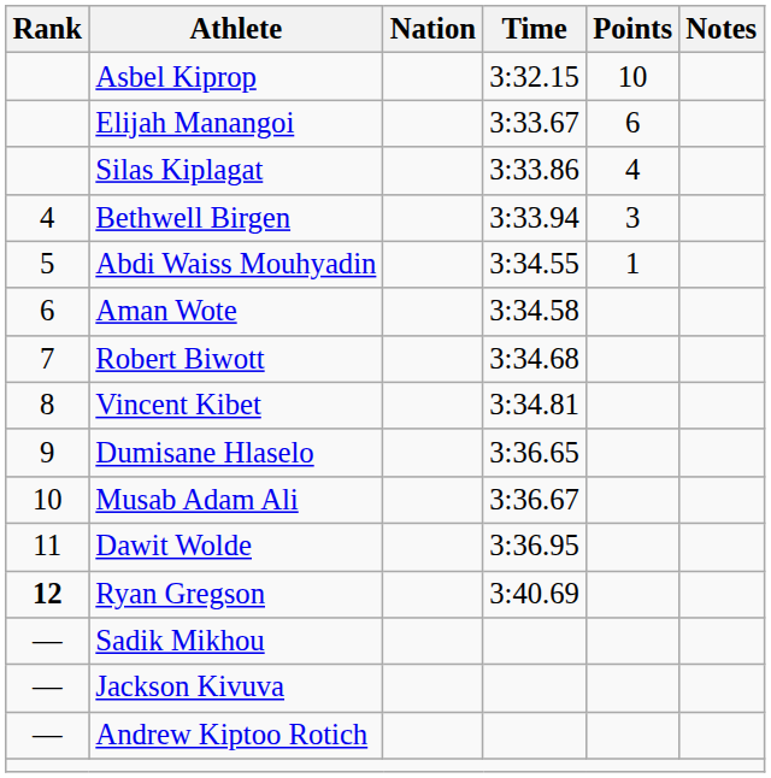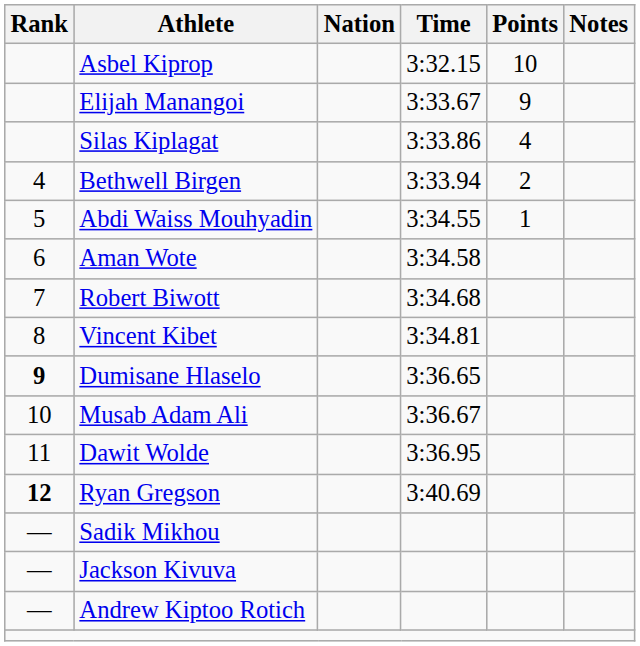 <table class="wikitable mw-datatable sortable" style="text-align:center;">
 <tr>
 <th>Rank</th>
 <th>Athlete</th>
 <th>Nation</th>
 <th>Time</th>
 <th>Points</th>
 <th>Notes</th>
 </tr>
 <tr>
 <td></td>
 <td align=left><a href='#'>Asbel Kiprop</a></td>
 <td align=left></td>
 <td>3:32.15</td>
 <td>10</td>
 <td></td>
 </tr>
 <tr>
 <td></td>
 <td align=left><a href='#'>Elijah Manangoi</a></td>
 <td align=left></td>
 <td>3:33.67</td>
-<td>6</td>
+<td>9</td>
 <td></td>
 </tr>
 <tr>
 <td></td>
 <td align=left><a href='#'>Silas Kiplagat</a></td>
 <td align=left></td>
 <td>3:33.86</td>
 <td>4</td>
 <td></td>
 </tr>
 <tr>
 <td>4</td>
 <td align=left><a href='#'>Bethwell Birgen</a></td>
 <td align=left></td>
 <td>3:33.94</td>
-<td>3</td>
+<td>2</td>
 <td></td>
 </tr>
 <tr>
 <td>5</td>
 <td align=left><a href='#'>Abdi Waiss Mouhyadin</a></td>
 <td align=left></td>
 <td>3:34.55</td>
 <td>1</td>
 <td></td>
 </tr>
 <tr>
 <td>6</td>
 <td align=left><a href='#'>Aman Wote</a></td>
 <td align=left></td>
 <td>3:34.58</td>
 <td></td>
 <td></td>
 </tr>
 <tr>
 <td>7</td>
 <td align=left><a href='#'>Robert Biwott</a></td>
 <td align=left></td>
 <td>3:34.68</td>
 <td></td>
 <td></td>
 </tr>
 <tr>
 <td>8</td>
 <td align=left><a href='#'>Vincent Kibet</a></td>
 <td align=left></td>
 <td>3:34.81</td>
 <td></td>
 <td></td>
 </tr>
 <tr>
-<td>9</td>
+<td><strong>9</strong></td>
 <td align=left><a href='#'>Dumisane Hlaselo</a></td>
 <td align=left></td>
 <td>3:36.65</td>
 <td></td>
 <td></td>
 </tr>
 <tr>
 <td>10</td>
 <td align=left><a href='#'>Musab Adam Ali</a></td>
 <td align=left></td>
 <td>3:36.67</td>
 <td></td>
 <td></td>
 </tr>
 <tr>
 <td>11</td>
 <td align=left><a href='#'>Dawit Wolde</a></td>
 <td align=left></td>
 <td>3:36.95</td>
 <td></td>
 <td></td>
 </tr>
 <tr>
 <td><strong>12</strong></td>
 <td align=left><a href='#'>Ryan Gregson</a></td>
 <td align=left></td>
 <td>3:40.69</td>
 <td></td>
 <td></td>
 </tr>
 <tr>
 <td>—</td>
 <td align=left><a href='#'>Sadik Mikhou</a></td>
 <td align=left></td>
 <td></td>
 <td></td>
 <td></td>
 </tr>
 <tr>
 <td>—</td>
 <td align=left><a href='#'>Jackson Kivuva</a></td>
 <td align=left></td>
 <td></td>
 <td></td>
 <td></td>
 </tr>
 <tr>
 <td>—</td>
 <td align=left><a href='#'>Andrew Kiptoo Rotich</a></td>
 <td align=left></td>
 <td></td>
 <td></td>
 <td></td>
 </tr>
 <tr class="sortbottom">
 <td colspan=6></td>
 </tr>
 </table>
